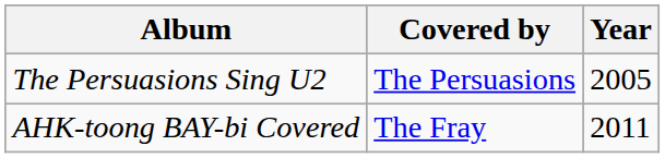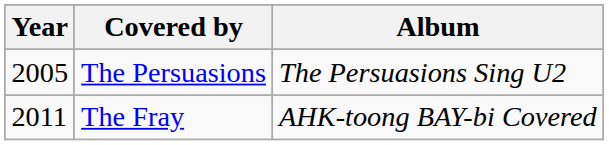 <table class="wikitable">
 <tr>
+<th>Year</th>
+<th>Covered by</th>
 <th>Album</th>
-<th>Covered by</th>
-<th>Year</th>
 </tr>
 <tr>
+<td>2005</td>
+<td><a href='#'>The Persuasions</a></td>
 <td><em>The Persuasions Sing U2</em></td>
-<td><a href='#'>The Persuasions</a></td>
-<td>2005</td>
 </tr>
 <tr>
+<td>2011</td>
+<td><a href='#'>The Fray</a></td>
 <td><em>AHK-toong BAY-bi Covered</em></td>
-<td><a href='#'>The Fray</a></td>
-<td>2011</td>
 </tr>
 </table>
